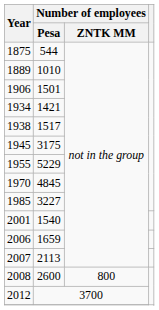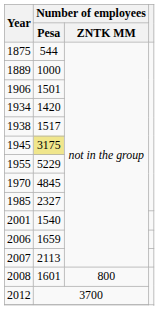 <table class="wikitable" style="text-align:center">
 <tr>
 <th rowspan=2>Year</th>
 <th colspan=2>Number of employees</th>
 <th rowspan=2></th>
 </tr>
 <tr>
 <th>Pesa</th>
 <th>ZNTK MM</th>
 </tr>
 <tr>
 <td>1875</td>
 <td>544</td>
 <td rowspan=12><em>not in the group</td>
 <td rowspan=9></td>
 </tr>
 <tr>
 <td>1889</td>
-<td>1010</td>
+<td>1000</td>
 </tr>
 <tr>
 <td>1906</td>
 <td>1501</td>
 </tr>
 <tr>
 <td>1934</td>
-<td>1421</td>
+<td>1420</td>
 </tr>
 <tr>
 <td>1938</td>
 <td>1517</td>
 </tr>
 <tr>
 <td>1945</td>
-<td>3175</td>
+<td style="background: khaki;">3175</td>
 </tr>
 <tr>
 <td>1955</td>
 <td>5229</td>
 </tr>
 <tr>
 <td>1970</td>
 <td>4845</td>
 </tr>
 <tr>
 <td>1985</td>
-<td>3227</td>
+<td>2327</td>
 </tr>
 <tr>
 <td>2001</td>
 <td>1540</td>
 </tr>
 <tr>
 <td>2006</td>
 <td>1659</td>
 <td></td>
 </tr>
 <tr>
 <td>2007</td>
 <td>2113</td>
 <td></td>
 </tr>
 <tr>
 <td>2008</td>
-<td>2600</td>
+<td>1601</td>
 <td>800</td>
 </tr>
 <tr>
 <td>2012</td>
 <td colspan=2>3700</td>
 </tr>
 <tr>
 </tr>
 </table>
